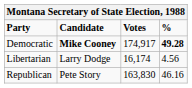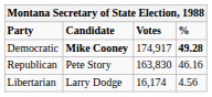 <table class="wikitable">
 <tr>
 <th colspan="4">Montana Secretary of State Election, 1988</th>
 </tr>
 <tr>
 <td><strong>Party</strong></td>
 <td><strong>Candidate</strong></td>
 <td><strong>Votes</strong></td>
 <td><strong>%</strong></td>
 </tr>
 <tr>
 <td>Democratic</td>
 <td><strong>Mike Cooney</strong></td>
 <td>174,917</td>
 <td><strong>49.28</strong></td>
 </tr>
 <tr>
+<td>Republican</td>
+<td>Pete Story</td>
+<td>163,830</td>
+<td>46.16</td>
+</tr>
+<tr>
 <td>Libertarian</td>
 <td>Larry Dodge</td>
 <td>16,174</td>
 <td>4.56</td>
 </tr>
-<tr>
-<td>Republican</td>
-<td>Pete Story</td>
-<td>163,830</td>
-<td>46.16</td>
-</tr>
 </table>
